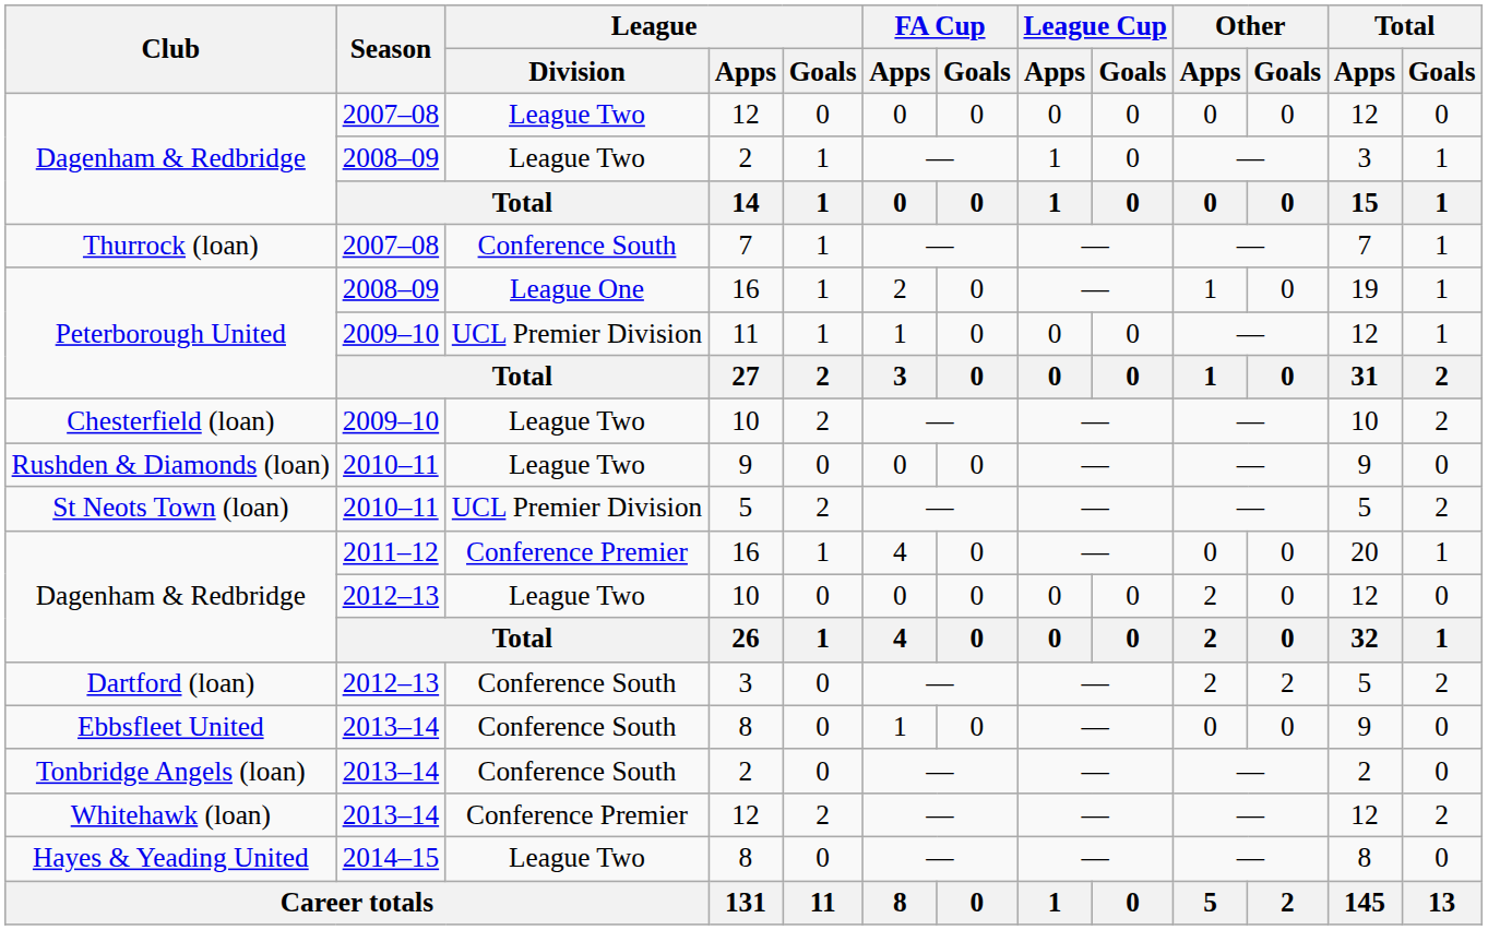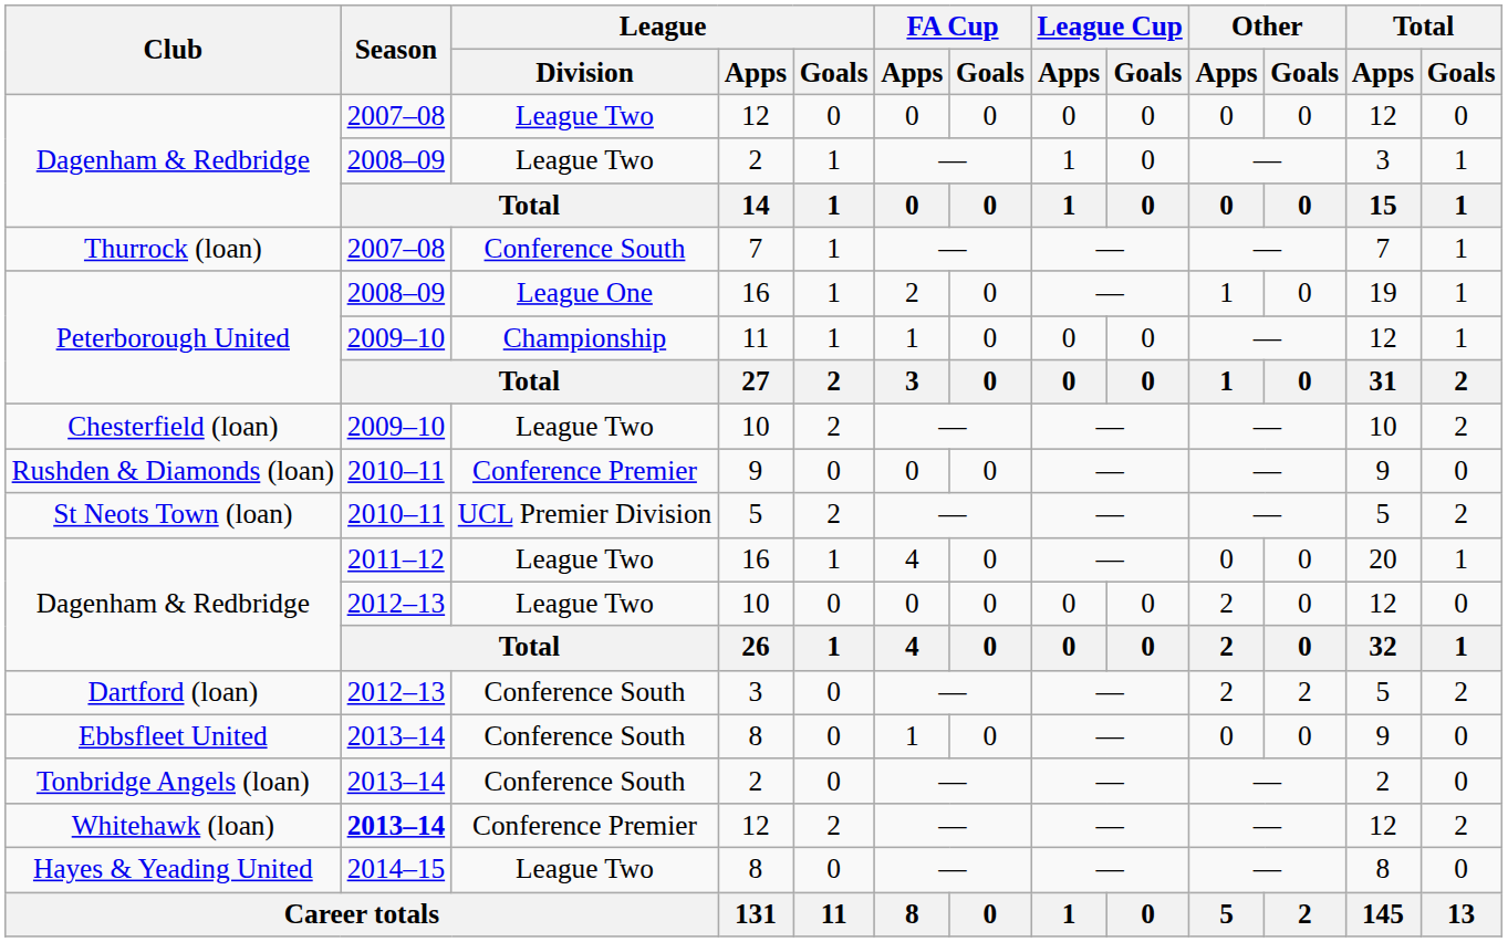 <table class="wikitable" style="text-align: center;">
 <tr>
 <th rowspan="2">Club</th>
 <th rowspan="2">Season</th>
 <th colspan="3">League</th>
 <th colspan="2"><a href='#'>FA Cup</a></th>
 <th colspan="2"><a href='#'>League Cup</a></th>
 <th colspan="2">Other</th>
 <th colspan="2">Total</th>
 </tr>
 <tr>
 <th>Division</th>
 <th>Apps</th>
 <th>Goals</th>
 <th>Apps</th>
 <th>Goals</th>
 <th>Apps</th>
 <th>Goals</th>
 <th>Apps</th>
 <th>Goals</th>
 <th>Apps</th>
 <th>Goals</th>
 </tr>
 <tr>
 <td rowspan="3" valign="center"><a href='#'>Dagenham & Redbridge</a></td>
 <td><a href='#'>2007–08</a></td>
 <td><a href='#'>League Two</a></td>
 <td>12</td>
 <td>0</td>
 <td>0</td>
 <td>0</td>
 <td>0</td>
 <td>0</td>
 <td>0</td>
 <td>0</td>
 <td>12</td>
 <td>0</td>
 </tr>
 <tr>
 <td><a href='#'>2008–09</a></td>
 <td>League Two</td>
 <td>2</td>
 <td>1</td>
 <td colspan="2">—</td>
 <td>1</td>
 <td>0</td>
 <td colspan="2">—</td>
 <td>3</td>
 <td>1</td>
 </tr>
 <tr>
 <th colspan="2">Total</th>
 <th>14</th>
 <th>1</th>
 <th>0</th>
 <th>0</th>
 <th>1</th>
 <th>0</th>
 <th>0</th>
 <th>0</th>
 <th>15</th>
 <th>1</th>
 </tr>
 <tr>
 <td><a href='#'>Thurrock</a> (loan)</td>
 <td><a href='#'>2007–08</a></td>
 <td><a href='#'>Conference South</a></td>
 <td>7</td>
 <td>1</td>
 <td colspan="2">—</td>
 <td colspan="2">—</td>
 <td colspan="2">—</td>
 <td>7</td>
 <td>1</td>
 </tr>
 <tr>
 <td rowspan="3" valign="center"><a href='#'>Peterborough United</a></td>
 <td><a href='#'>2008–09</a></td>
 <td><a href='#'>League One</a></td>
 <td>16</td>
 <td>1</td>
 <td>2</td>
 <td>0</td>
 <td colspan="2">—</td>
 <td>1</td>
 <td>0</td>
 <td>19</td>
 <td>1</td>
 </tr>
 <tr>
 <td><a href='#'>2009–10</a></td>
-<td><a href='#'>UCL</a> Premier Division</td>
+<td><a href='#'>Championship</a></td>
 <td>11</td>
 <td>1</td>
 <td>1</td>
 <td>0</td>
 <td>0</td>
 <td>0</td>
 <td colspan="2">—</td>
 <td>12</td>
 <td>1</td>
 </tr>
 <tr>
 <th colspan="2">Total</th>
 <th>27</th>
 <th>2</th>
 <th>3</th>
 <th>0</th>
 <th>0</th>
 <th>0</th>
 <th>1</th>
 <th>0</th>
 <th>31</th>
 <th>2</th>
 </tr>
 <tr>
 <td><a href='#'>Chesterfield</a> (loan)</td>
 <td><a href='#'>2009–10</a></td>
 <td>League Two</td>
 <td>10</td>
 <td>2</td>
 <td colspan="2">—</td>
 <td colspan="2">—</td>
 <td colspan="2">—</td>
 <td>10</td>
 <td>2</td>
 </tr>
 <tr>
 <td><a href='#'>Rushden & Diamonds</a> (loan)</td>
 <td><a href='#'>2010–11</a></td>
-<td>League Two</td>
+<td><a href='#'>Conference Premier</a></td>
 <td>9</td>
 <td>0</td>
 <td>0</td>
 <td>0</td>
 <td colspan="2">—</td>
 <td colspan="2">—</td>
 <td>9</td>
 <td>0</td>
 </tr>
 <tr>
 <td rowspan="1" valign="center"><a href='#'>St Neots Town</a> (loan)</td>
 <td><a href='#'>2010–11</a></td>
 <td><a href='#'>UCL</a> Premier Division</td>
 <td>5</td>
 <td>2</td>
 <td colspan="2">—</td>
 <td colspan="2">—</td>
 <td colspan="2">—</td>
 <td>5</td>
 <td>2</td>
 </tr>
 <tr>
 <td rowspan="3" valign="center">Dagenham & Redbridge</td>
 <td><a href='#'>2011–12</a></td>
-<td><a href='#'>Conference Premier</a></td>
+<td>League Two</td>
 <td>16</td>
 <td>1</td>
 <td>4</td>
 <td>0</td>
 <td colspan="2">—</td>
 <td>0</td>
 <td>0</td>
 <td>20</td>
 <td>1</td>
 </tr>
 <tr>
 <td><a href='#'>2012–13</a></td>
 <td>League Two</td>
 <td>10</td>
 <td>0</td>
 <td>0</td>
 <td>0</td>
 <td>0</td>
 <td>0</td>
 <td>2</td>
 <td>0</td>
 <td>12</td>
 <td>0</td>
 </tr>
 <tr>
 <th colspan="2">Total</th>
 <th>26</th>
 <th>1</th>
 <th>4</th>
 <th>0</th>
 <th>0</th>
 <th>0</th>
 <th>2</th>
 <th>0</th>
 <th>32</th>
 <th>1</th>
 </tr>
 <tr>
 <td><a href='#'>Dartford</a> (loan)</td>
 <td><a href='#'>2012–13</a></td>
 <td>Conference South</td>
 <td>3</td>
 <td>0</td>
 <td colspan="2">—</td>
 <td colspan="2">—</td>
 <td>2</td>
 <td>2</td>
 <td>5</td>
 <td>2</td>
 </tr>
 <tr>
 <td><a href='#'>Ebbsfleet United</a></td>
 <td><a href='#'>2013–14</a></td>
 <td>Conference South</td>
 <td>8</td>
 <td>0</td>
 <td>1</td>
 <td>0</td>
 <td colspan="2">—</td>
 <td>0</td>
 <td>0</td>
 <td>9</td>
 <td>0</td>
 </tr>
 <tr>
 <td><a href='#'>Tonbridge Angels</a> (loan)</td>
 <td><a href='#'>2013–14</a></td>
 <td>Conference South</td>
 <td>2</td>
 <td>0</td>
 <td colspan="2">—</td>
 <td colspan="2">—</td>
 <td colspan="2">—</td>
 <td>2</td>
 <td>0</td>
 </tr>
 <tr>
 <td><a href='#'>Whitehawk</a> (loan)</td>
-<td><a href='#'>2013–14</a></td>
+<td><strong><a href='#'>2013–14</a></strong></td>
 <td>Conference Premier</td>
 <td>12</td>
 <td>2</td>
 <td colspan="2">—</td>
 <td colspan="2">—</td>
 <td colspan="2">—</td>
 <td>12</td>
 <td>2</td>
 </tr>
 <tr>
 <td><a href='#'>Hayes & Yeading United</a></td>
 <td><a href='#'>2014–15</a></td>
 <td>League Two</td>
 <td>8</td>
 <td>0</td>
 <td colspan="2">—</td>
 <td colspan="2">—</td>
 <td colspan="2">—</td>
 <td>8</td>
 <td>0</td>
 </tr>
 <tr>
 <th colspan="3">Career totals</th>
 <th>131</th>
 <th>11</th>
 <th>8</th>
 <th>0</th>
 <th>1</th>
 <th>0</th>
 <th>5</th>
 <th>2</th>
 <th>145</th>
 <th>13</th>
 </tr>
 </table>
